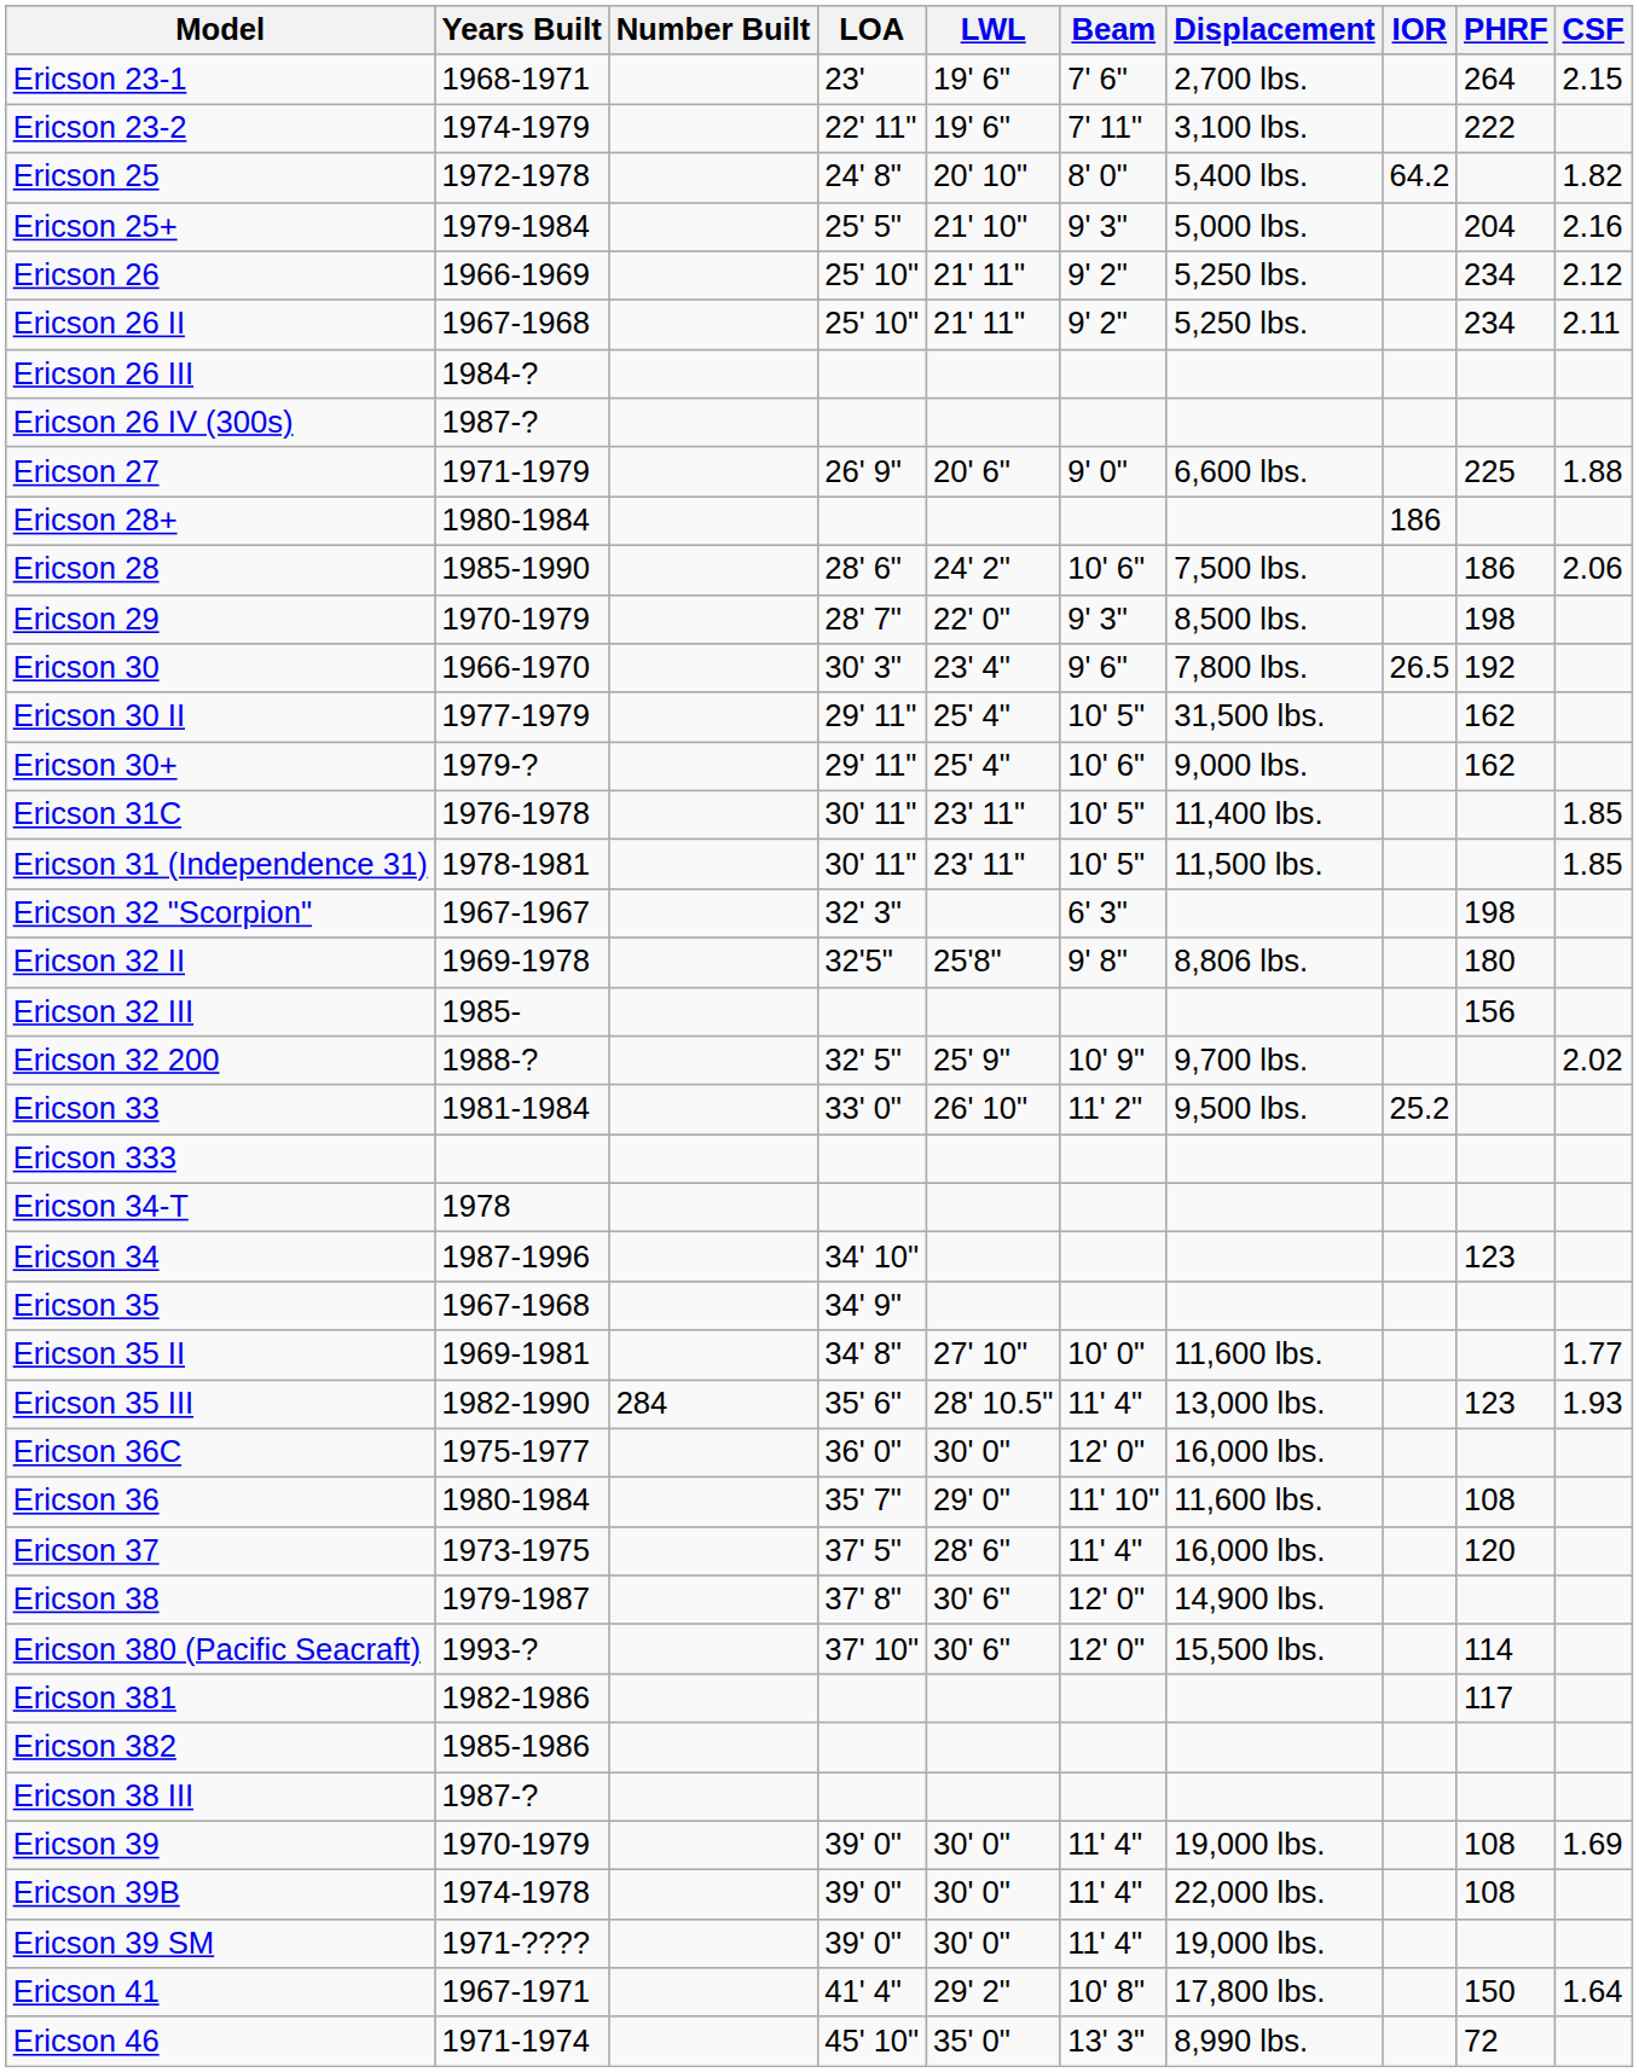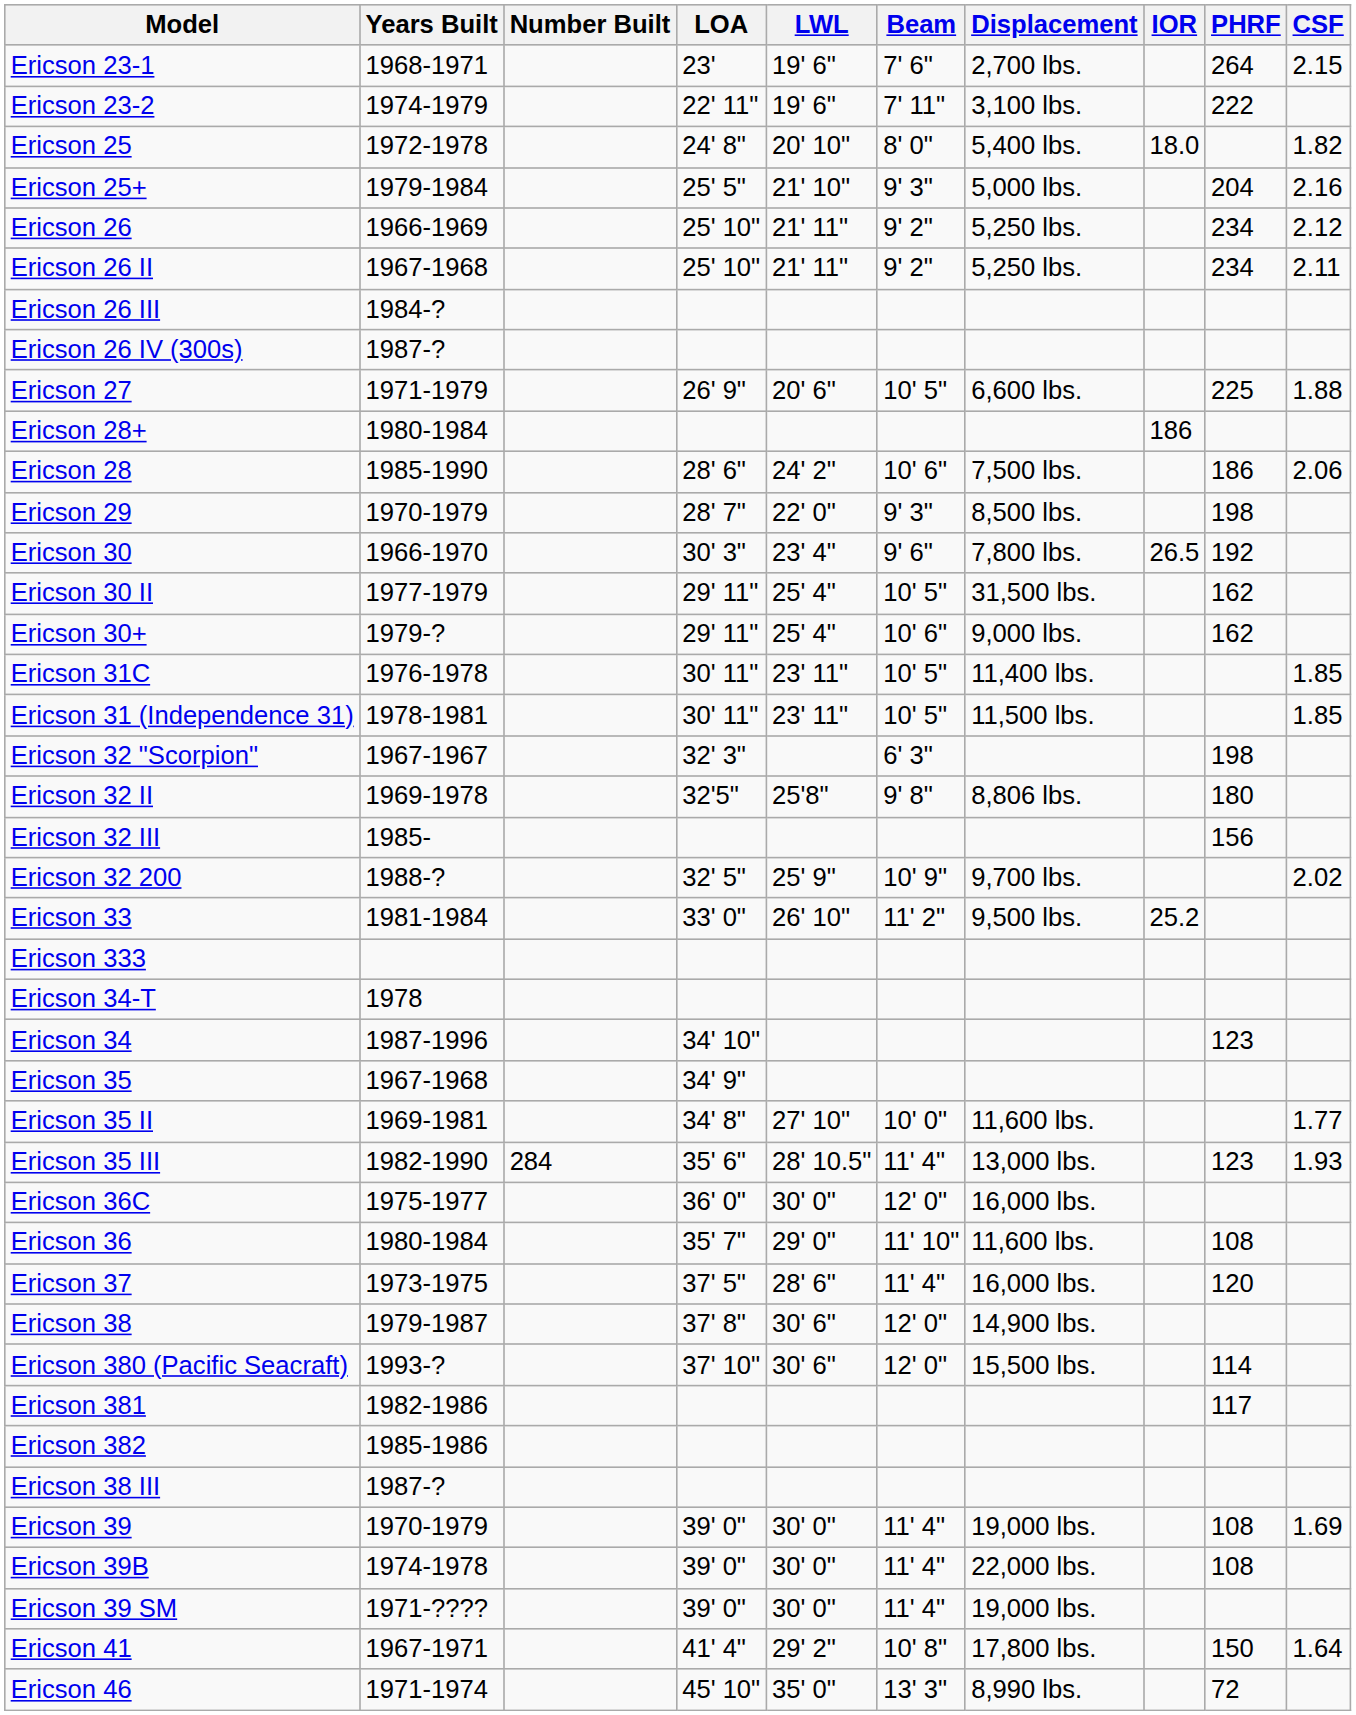 <table class="wikitable">
 <tr>
 <th>Model</th>
 <th>Years Built</th>
 <th>Number Built</th>
 <th>LOA</th>
 <th><a href='#'>LWL</a></th>
 <th><a href='#'>Beam</a></th>
 <th><a href='#'>Displacement</a></th>
 <th><a href='#'>IOR</a></th>
 <th><a href='#'>PHRF</a></th>
 <th><a href='#'>CSF</a></th>
 </tr>
 <tr>
 <td><a href='#'>Ericson 23-1</a></td>
 <td>1968-1971</td>
 <td></td>
 <td>23'</td>
 <td>19' 6"</td>
 <td>7' 6"</td>
 <td>2,700 lbs.</td>
 <td></td>
 <td>264</td>
 <td>2.15</td>
 </tr>
 <tr>
 <td><a href='#'>Ericson 23-2</a></td>
 <td>1974-1979</td>
 <td></td>
 <td>22' 11"</td>
 <td>19' 6"</td>
 <td>7' 11"</td>
 <td>3,100 lbs.</td>
 <td></td>
 <td>222</td>
 <td></td>
 </tr>
 <tr>
 <td><a href='#'>Ericson 25</a></td>
 <td>1972-1978</td>
 <td></td>
 <td>24' 8"</td>
 <td>20' 10"</td>
 <td>8' 0"</td>
 <td>5,400 lbs.</td>
-<td>64.2</td>
+<td>18.0</td>
 <td></td>
 <td>1.82</td>
 </tr>
 <tr>
 <td><a href='#'>Ericson 25+</a></td>
 <td>1979-1984</td>
 <td></td>
 <td>25' 5"</td>
 <td>21' 10"</td>
 <td>9' 3"</td>
 <td>5,000 lbs.</td>
 <td></td>
 <td>204</td>
 <td>2.16</td>
 </tr>
 <tr>
 <td><a href='#'>Ericson 26</a></td>
 <td>1966-1969</td>
 <td></td>
 <td>25' 10"</td>
 <td>21' 11"</td>
 <td>9' 2"</td>
 <td>5,250 lbs.</td>
 <td></td>
 <td>234</td>
 <td>2.12</td>
 </tr>
 <tr>
 <td><a href='#'>Ericson 26 II</a></td>
 <td>1967-1968</td>
 <td></td>
 <td>25' 10"</td>
 <td>21' 11"</td>
 <td>9' 2"</td>
 <td>5,250 lbs.</td>
 <td></td>
 <td>234</td>
 <td>2.11</td>
 </tr>
 <tr>
 <td><a href='#'>Ericson 26 III</a></td>
 <td>1984-?</td>
 <td></td>
 <td></td>
 <td></td>
 <td></td>
 <td></td>
 <td></td>
 <td></td>
 <td></td>
 </tr>
 <tr>
 <td><a href='#'>Ericson 26 IV (300s)</a></td>
 <td>1987-?</td>
 <td></td>
 <td></td>
 <td></td>
 <td></td>
 <td></td>
 <td></td>
 <td></td>
 <td></td>
 </tr>
 <tr>
 <td><a href='#'>Ericson 27</a></td>
 <td>1971-1979</td>
 <td></td>
 <td>26' 9"</td>
 <td>20' 6"</td>
-<td>9' 0"</td>
+<td>10' 5"</td>
 <td>6,600 lbs.</td>
 <td></td>
 <td>225</td>
 <td>1.88</td>
 </tr>
 <tr>
 <td><a href='#'>Ericson 28+</a></td>
 <td>1980-1984</td>
 <td></td>
 <td></td>
 <td></td>
 <td></td>
 <td></td>
 <td>186</td>
 <td></td>
 </tr>
 <tr>
 <td><a href='#'>Ericson 28</a></td>
 <td>1985-1990</td>
 <td></td>
 <td>28' 6"</td>
 <td>24' 2"</td>
 <td>10' 6"</td>
 <td>7,500 lbs.</td>
 <td></td>
 <td>186</td>
 <td>2.06</td>
 </tr>
 <tr>
 <td><a href='#'>Ericson 29</a></td>
 <td>1970-1979</td>
 <td></td>
 <td>28' 7"</td>
 <td>22' 0"</td>
 <td>9' 3"</td>
 <td>8,500 lbs.</td>
 <td></td>
 <td>198</td>
 <td></td>
 </tr>
 <tr>
 <td><a href='#'>Ericson 30</a></td>
 <td>1966-1970</td>
 <td></td>
 <td>30' 3"</td>
 <td>23' 4"</td>
 <td>9' 6"</td>
 <td>7,800 lbs.</td>
 <td>26.5</td>
 <td>192</td>
 <td></td>
 </tr>
 <tr>
 <td><a href='#'>Ericson 30 II</a></td>
 <td>1977-1979</td>
 <td></td>
 <td>29' 11"</td>
 <td>25' 4"</td>
 <td>10' 5"</td>
 <td>31,500 lbs.</td>
 <td></td>
 <td>162</td>
 <td></td>
 </tr>
 <tr>
 <td><a href='#'>Ericson 30+</a></td>
 <td>1979-?</td>
 <td></td>
 <td>29' 11"</td>
 <td>25' 4"</td>
 <td>10' 6"</td>
 <td>9,000 lbs.</td>
 <td></td>
 <td>162</td>
 <td></td>
 </tr>
 <tr>
 <td><a href='#'>Ericson 31C</a></td>
 <td>1976-1978</td>
 <td></td>
 <td>30' 11"</td>
 <td>23' 11"</td>
 <td>10' 5"</td>
 <td>11,400 lbs.</td>
 <td></td>
 <td></td>
 <td>1.85</td>
 </tr>
 <tr>
 <td><a href='#'>Ericson 31 (Independence 31)</a></td>
 <td>1978-1981</td>
 <td></td>
 <td>30' 11"</td>
 <td>23' 11"</td>
 <td>10' 5"</td>
 <td>11,500 lbs.</td>
 <td></td>
 <td></td>
 <td>1.85</td>
 </tr>
 <tr>
 <td><a href='#'>Ericson 32 "Scorpion"</a></td>
 <td>1967-1967</td>
 <td></td>
 <td>32' 3"</td>
 <td></td>
 <td>6' 3"</td>
 <td></td>
 <td></td>
 <td>198</td>
 <td></td>
 </tr>
 <tr>
 <td><a href='#'>Ericson 32 II</a></td>
 <td>1969-1978</td>
 <td></td>
 <td>32'5"</td>
 <td>25'8"</td>
 <td>9' 8"</td>
 <td>8,806 lbs.</td>
 <td></td>
 <td>180</td>
 <td></td>
 </tr>
 <tr>
 <td><a href='#'>Ericson 32 III</a></td>
 <td>1985-</td>
 <td></td>
 <td></td>
 <td></td>
 <td></td>
 <td></td>
 <td></td>
 <td>156</td>
 <td></td>
 </tr>
 <tr>
 <td><a href='#'>Ericson 32 200</a></td>
 <td>1988-?</td>
 <td></td>
 <td>32' 5"</td>
 <td>25' 9"</td>
 <td>10' 9"</td>
 <td>9,700 lbs.</td>
 <td></td>
 <td></td>
 <td>2.02</td>
 </tr>
 <tr>
 <td><a href='#'>Ericson 33</a></td>
 <td>1981-1984</td>
 <td></td>
 <td>33' 0"</td>
 <td>26' 10"</td>
 <td>11' 2"</td>
 <td>9,500 lbs.</td>
 <td>25.2</td>
 <td></td>
 <td></td>
 </tr>
 <tr>
 <td><a href='#'>Ericson 333</a></td>
 <td></td>
 <td></td>
 <td></td>
 <td></td>
 <td></td>
 <td></td>
 <td></td>
 <td></td>
 <td></td>
 </tr>
 <tr>
 <td><a href='#'>Ericson 34-T</a></td>
 <td>1978</td>
 <td></td>
 <td></td>
 <td></td>
 <td></td>
 <td></td>
 <td></td>
 <td></td>
 <td></td>
 </tr>
 <tr>
 <td><a href='#'>Ericson 34</a></td>
 <td>1987-1996</td>
 <td></td>
 <td>34' 10"</td>
 <td></td>
 <td></td>
 <td></td>
 <td></td>
 <td>123</td>
 <td></td>
 </tr>
 <tr>
 <td><a href='#'>Ericson 35</a></td>
 <td>1967-1968</td>
 <td></td>
 <td>34' 9"</td>
 <td></td>
 <td></td>
 <td></td>
 <td></td>
 <td></td>
 <td></td>
 </tr>
 <tr>
 <td><a href='#'>Ericson 35 II</a></td>
 <td>1969-1981</td>
 <td></td>
 <td>34' 8"</td>
 <td>27' 10"</td>
 <td>10' 0"</td>
 <td>11,600 lbs.</td>
 <td></td>
 <td></td>
 <td>1.77</td>
 </tr>
 <tr>
 <td><a href='#'>Ericson 35 III</a></td>
 <td>1982-1990</td>
 <td>284</td>
 <td>35' 6"</td>
 <td>28' 10.5"</td>
 <td>11' 4"</td>
 <td>13,000 lbs.</td>
 <td></td>
 <td>123</td>
 <td>1.93</td>
 </tr>
 <tr>
 <td><a href='#'>Ericson 36C</a></td>
 <td>1975-1977</td>
 <td></td>
 <td>36' 0"</td>
 <td>30' 0"</td>
 <td>12' 0"</td>
 <td>16,000 lbs.</td>
 <td></td>
 <td></td>
 <td></td>
 </tr>
 <tr>
 <td><a href='#'>Ericson 36</a></td>
 <td>1980-1984</td>
 <td></td>
 <td>35' 7"</td>
 <td>29' 0"</td>
 <td>11' 10"</td>
 <td>11,600 lbs.</td>
 <td></td>
 <td>108</td>
 <td></td>
 </tr>
 <tr>
 <td><a href='#'>Ericson 37</a></td>
 <td>1973-1975</td>
 <td></td>
 <td>37' 5"</td>
 <td>28' 6"</td>
 <td>11' 4"</td>
 <td>16,000 lbs.</td>
 <td></td>
 <td>120</td>
 <td></td>
 </tr>
 <tr>
 <td><a href='#'>Ericson 38</a></td>
 <td>1979-1987</td>
 <td></td>
 <td>37' 8"</td>
 <td>30' 6"</td>
 <td>12' 0"</td>
 <td>14,900 lbs.</td>
 <td></td>
 <td></td>
 <td></td>
 </tr>
 <tr>
 <td><a href='#'>Ericson 380 (Pacific Seacraft)</a></td>
 <td>1993-?</td>
 <td></td>
 <td>37' 10"</td>
 <td>30' 6"</td>
 <td>12' 0"</td>
 <td>15,500 lbs.</td>
 <td></td>
 <td>114</td>
 <td></td>
 </tr>
 <tr>
 <td><a href='#'>Ericson 381</a></td>
 <td>1982-1986</td>
 <td></td>
 <td></td>
 <td></td>
 <td></td>
 <td></td>
 <td></td>
 <td>117</td>
 <td></td>
 </tr>
 <tr>
 <td><a href='#'>Ericson 382</a></td>
 <td>1985-1986</td>
 <td></td>
 <td></td>
 <td></td>
 <td></td>
 <td></td>
 <td></td>
 <td></td>
 <td></td>
 </tr>
 <tr>
 <td><a href='#'>Ericson 38 III</a></td>
 <td>1987-?</td>
 <td></td>
 <td></td>
 <td></td>
 <td></td>
 <td></td>
 <td></td>
 <td></td>
 <td></td>
 </tr>
 <tr>
 <td><a href='#'>Ericson 39</a></td>
 <td>1970-1979</td>
 <td></td>
 <td>39' 0"</td>
 <td>30' 0"</td>
 <td>11' 4"</td>
 <td>19,000 lbs.</td>
 <td></td>
 <td>108</td>
 <td>1.69</td>
 </tr>
 <tr>
 <td><a href='#'>Ericson 39B</a></td>
 <td>1974-1978</td>
 <td></td>
 <td>39' 0"</td>
 <td>30' 0"</td>
 <td>11' 4"</td>
 <td>22,000 lbs.</td>
 <td></td>
 <td>108</td>
 <td></td>
 </tr>
 <tr>
 <td><a href='#'>Ericson 39 SM</a></td>
 <td>1971-????</td>
 <td></td>
 <td>39' 0"</td>
 <td>30' 0"</td>
 <td>11' 4"</td>
 <td>19,000 lbs.</td>
 <td></td>
 <td></td>
 <td></td>
 </tr>
 <tr>
 <td><a href='#'>Ericson 41</a></td>
 <td>1967-1971</td>
 <td></td>
 <td>41' 4"</td>
 <td>29' 2"</td>
 <td>10' 8"</td>
 <td>17,800 lbs.</td>
 <td></td>
 <td>150</td>
 <td>1.64</td>
 </tr>
 <tr>
 <td><a href='#'>Ericson 46</a></td>
 <td>1971-1974</td>
 <td></td>
 <td>45' 10"</td>
 <td>35' 0"</td>
 <td>13' 3"</td>
 <td>8,990 lbs.</td>
 <td></td>
 <td>72</td>
 <td></td>
 </tr>
 </table>
